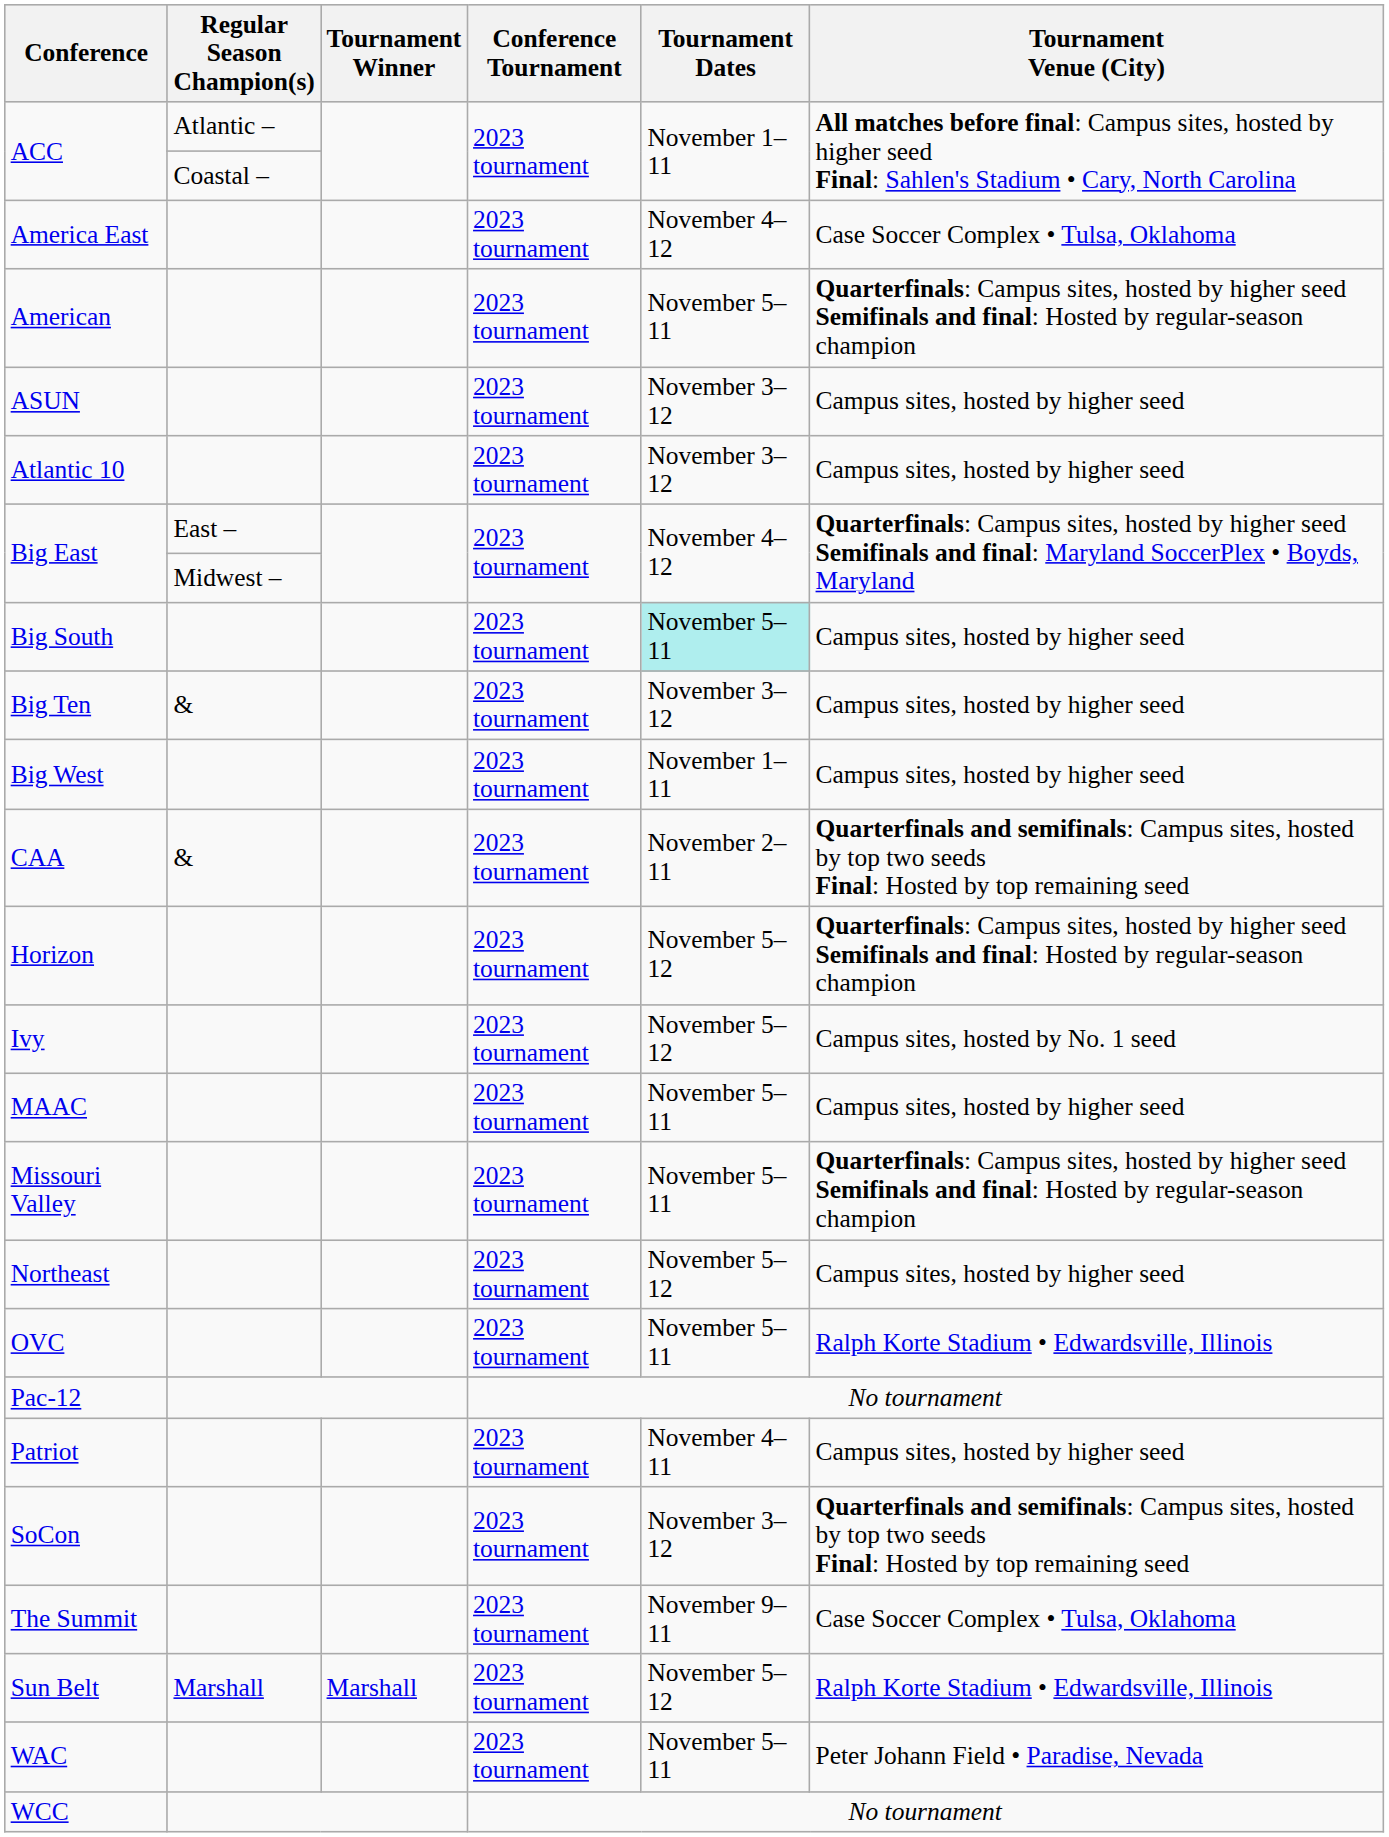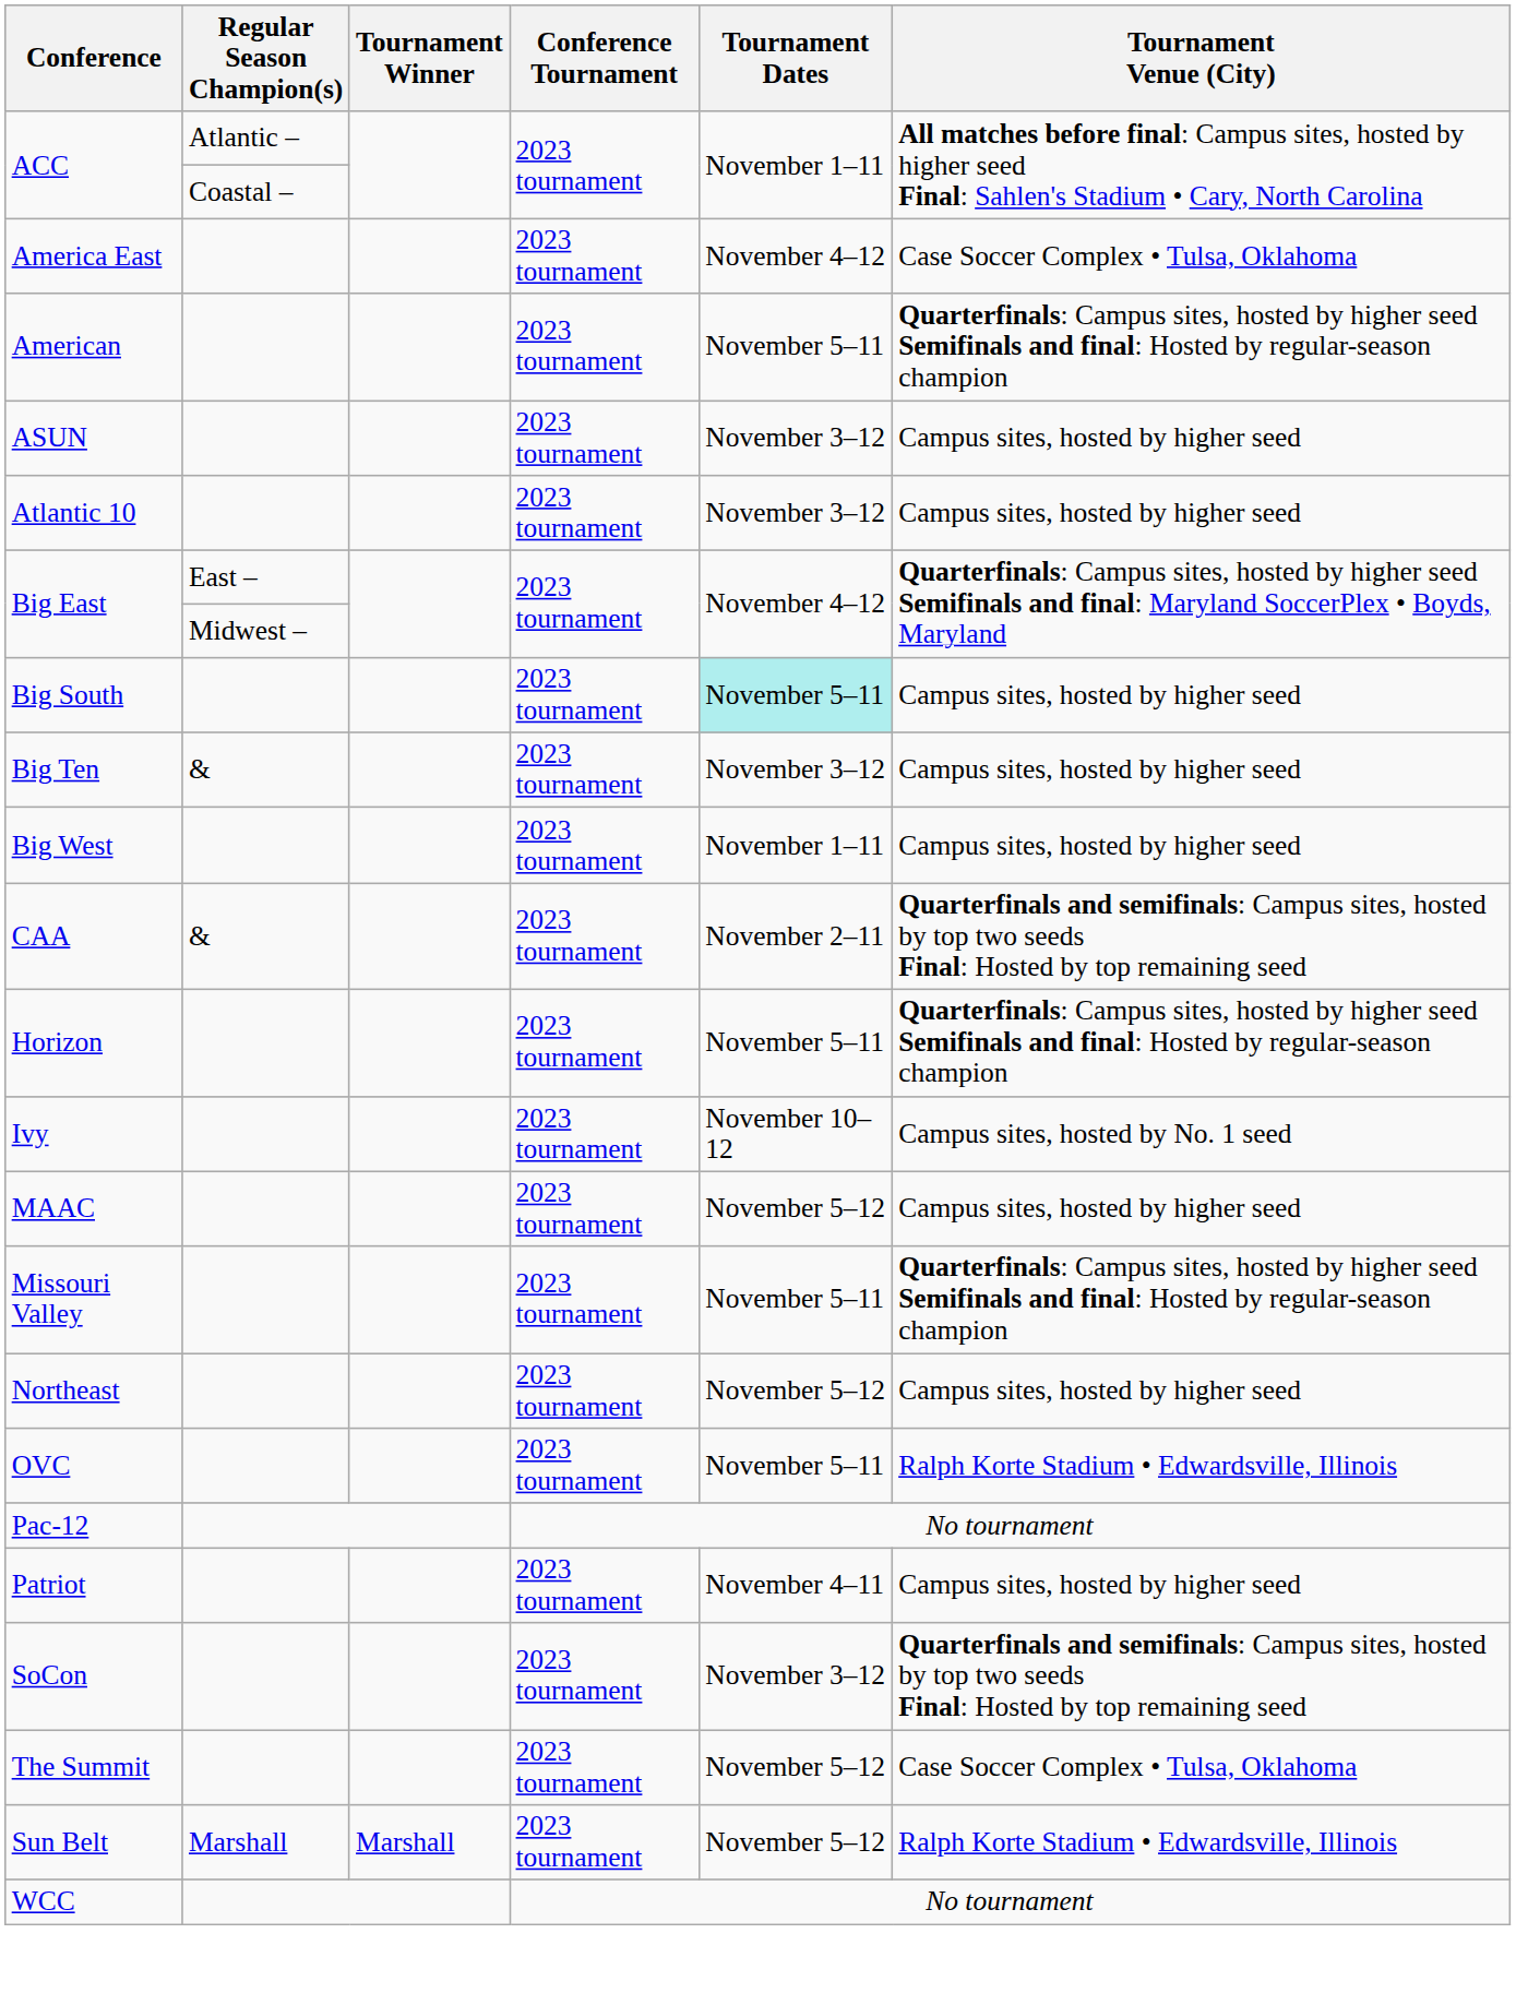 <table class="wikitable">
 <tr>
 <th>Conference</th>
 <th>Regular <br> Season <br> Champion(s)</th>
 <th>Tournament <br> Winner</th>
 <th>Conference <br> Tournament</th>
 <th>Tournament<br>Dates</th>
 <th>Tournament <br> Venue (City)</th>
 </tr>
 <tr>
 <td rowspan=2><a href='#'>ACC</a></td>
 <td>Atlantic – </td>
 <td rowspan=2></td>
 <td rowspan=2><a href='#'>2023 tournament</a></td>
 <td rowspan=2>November 1–11</td>
 <td rowspan=2><strong>All matches before final</strong>: Campus sites, hosted by higher seed<br><strong>Final</strong>: <a href='#'>Sahlen's Stadium</a> • <a href='#'>Cary, North Carolina</a></td>
 </tr>
 <tr>
 <td>Coastal – </td>
 </tr>
 <tr>
 <td><a href='#'>America East</a></td>
 <td></td>
 <td></td>
 <td><a href='#'>2023 tournament</a></td>
 <td>November 4–12</td>
 <td>Case Soccer Complex • <a href='#'>Tulsa, Oklahoma</a></td>
 </tr>
 <tr>
 <td><a href='#'>American</a></td>
 <td></td>
 <td></td>
 <td><a href='#'>2023 tournament</a></td>
 <td>November 5–11</td>
 <td><strong>Quarterfinals</strong>: Campus sites, hosted by higher seed<br><strong>Semifinals and final</strong>: Hosted by regular-season champion</td>
 </tr>
 <tr>
 <td><a href='#'>ASUN</a></td>
 <td></td>
 <td></td>
 <td><a href='#'>2023 tournament</a></td>
 <td>November 3–12</td>
 <td>Campus sites, hosted by higher seed</td>
 </tr>
 <tr>
 <td><a href='#'>Atlantic 10</a></td>
 <td></td>
 <td></td>
 <td><a href='#'>2023 tournament</a></td>
 <td>November 3–12</td>
 <td>Campus sites, hosted by higher seed</td>
 </tr>
 <tr>
 <td rowspan=2><a href='#'>Big East</a></td>
 <td>East – </td>
 <td rowspan=2></td>
 <td rowspan=2><a href='#'>2023 tournament</a></td>
 <td rowspan=2>November 4–12</td>
 <td rowspan=2><strong>Quarterfinals</strong>: Campus sites, hosted by higher seed<br><strong>Semifinals and final</strong>: <a href='#'>Maryland SoccerPlex</a> • <a href='#'>Boyds, Maryland</a></td>
 </tr>
 <tr>
 <td>Midwest – </td>
 </tr>
 <tr>
 <td><a href='#'>Big South</a></td>
 <td></td>
 <td></td>
 <td><a href='#'>2023 tournament</a></td>
 <td style="background: paleturquoise;">November 5–11</td>
 <td>Campus sites, hosted by higher seed</td>
 </tr>
 <tr>
 <td><a href='#'>Big Ten</a></td>
 <td> & </td>
 <td></td>
 <td><a href='#'>2023 tournament</a></td>
 <td>November 3–12</td>
 <td>Campus sites, hosted by higher seed</td>
 </tr>
 <tr>
 <td><a href='#'>Big West</a></td>
 <td></td>
 <td></td>
 <td><a href='#'>2023 tournament</a></td>
 <td>November 1–11</td>
 <td>Campus sites, hosted by higher seed</td>
 </tr>
 <tr>
 <td><a href='#'>CAA</a></td>
 <td> & </td>
 <td></td>
 <td><a href='#'>2023 tournament</a></td>
 <td>November 2–11</td>
 <td><strong>Quarterfinals and semifinals</strong>: Campus sites, hosted by top two seeds<br><strong>Final</strong>: Hosted by top remaining seed</td>
 </tr>
 <tr>
 <td><a href='#'>Horizon</a></td>
 <td></td>
 <td></td>
 <td><a href='#'>2023 tournament</a></td>
-<td>November 5–12</td>
+<td>November 5–11</td>
 <td><strong>Quarterfinals</strong>: Campus sites, hosted by higher seed<br><strong>Semifinals and final</strong>: Hosted by regular-season champion</td>
 </tr>
 <tr>
 <td><a href='#'>Ivy</a></td>
 <td></td>
 <td></td>
 <td><a href='#'>2023 tournament</a></td>
-<td>November 5–12</td>
+<td>November 10–12</td>
 <td>Campus sites, hosted by No. 1 seed</td>
 </tr>
 <tr>
 <td><a href='#'>MAAC</a></td>
 <td></td>
 <td></td>
 <td><a href='#'>2023 tournament</a></td>
-<td>November 5–11</td>
+<td>November 5–12</td>
 <td>Campus sites, hosted by higher seed</td>
 </tr>
 <tr>
 <td><a href='#'>Missouri Valley</a></td>
 <td></td>
 <td></td>
 <td><a href='#'>2023 tournament</a></td>
 <td>November 5–11</td>
 <td><strong>Quarterfinals</strong>: Campus sites, hosted by higher seed<br><strong>Semifinals and final</strong>: Hosted by regular-season champion</td>
 </tr>
 <tr>
 <td><a href='#'>Northeast</a></td>
 <td></td>
 <td></td>
 <td><a href='#'>2023 tournament</a></td>
 <td>November 5–12</td>
 <td>Campus sites, hosted by higher seed</td>
 </tr>
 <tr>
 <td><a href='#'>OVC</a></td>
 <td></td>
 <td></td>
 <td><a href='#'>2023 tournament</a></td>
 <td>November 5–11</td>
 <td><a href='#'>Ralph Korte Stadium</a> • <a href='#'>Edwardsville, Illinois</a></td>
 </tr>
 <tr>
 <td><a href='#'>Pac-12</a></td>
 <td colspan=2 align=center></td>
 <td colspan=3 align=center><em>No tournament</em></td>
 </tr>
 <tr>
 <td><a href='#'>Patriot</a></td>
 <td></td>
 <td></td>
 <td><a href='#'>2023 tournament</a></td>
 <td>November 4–11</td>
 <td>Campus sites, hosted by higher seed</td>
 </tr>
 <tr>
 <td><a href='#'>SoCon</a></td>
 <td></td>
 <td></td>
 <td><a href='#'>2023 tournament</a></td>
 <td>November 3–12</td>
 <td><strong>Quarterfinals and semifinals</strong>: Campus sites, hosted by top two seeds<br><strong>Final</strong>: Hosted by top remaining seed</td>
 </tr>
 <tr>
 <td><a href='#'>The Summit</a></td>
 <td></td>
 <td></td>
 <td><a href='#'>2023 tournament</a></td>
-<td>November 9–11</td>
+<td>November 5–12</td>
 <td>Case Soccer Complex • <a href='#'>Tulsa, Oklahoma</a></td>
 </tr>
 <tr>
 <td><a href='#'>Sun Belt</a></td>
 <td><a href='#'>Marshall</a></td>
 <td><a href='#'>Marshall</a></td>
 <td><a href='#'>2023 tournament</a></td>
 <td>November 5–12</td>
 <td><a href='#'>Ralph Korte Stadium</a> • <a href='#'>Edwardsville, Illinois</a></td>
 </tr>
 <tr>
-<td><a href='#'>WAC</a></td>
-<td></td>
-<td></td>
-<td><a href='#'>2023 tournament</a></td>
-<td>November 5–11</td>
-<td>Peter Johann Field • <a href='#'>Paradise, Nevada</a></td>
-</tr>
-<tr>
 <td><a href='#'>WCC</a></td>
 <td colspan=2 align=center></td>
 <td colspan=3 align=center><em>No tournament</em></td>
 </tr>
 </table>
